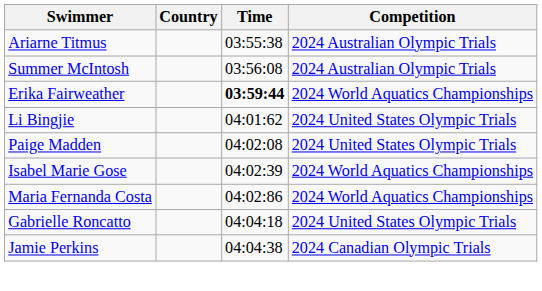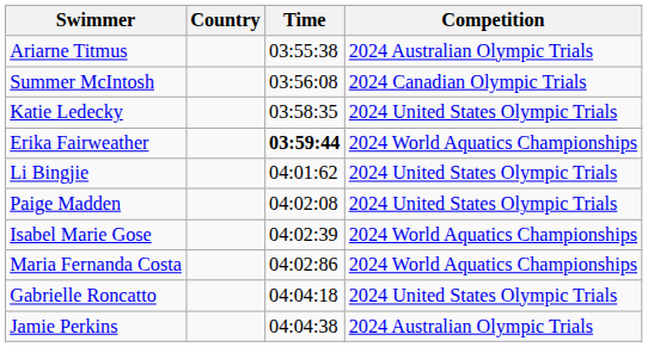 <table class="wikitable sortable mw-collapsible">
 <tr>
 <th scope="col">Swimmer</th>
 <th scope="col">Country</th>
 <th scope="col">Time</th>
 <th scope="col">Competition</th>
 </tr>
 <tr>
 <td><a href='#'>Ariarne Titmus</a></td>
 <td></td>
 <td>03:55:38</td>
 <td><a href='#'>2024 Australian Olympic Trials</a></td>
 </tr>
 <tr>
 <td><a href='#'>Summer McIntosh</a></td>
 <td></td>
 <td>03:56:08</td>
-<td><a href='#'>2024 Australian Olympic Trials</a></td>
+<td><a href='#'>2024 Canadian Olympic Trials</a></td>
+</tr>
+<tr>
+<td><a href='#'>Katie Ledecky</a></td>
+<td></td>
+<td>03:58:35</td>
+<td><a href='#'>2024 United States Olympic Trials</a></td>
 </tr>
 <tr>
 <td><a href='#'>Erika Fairweather</a></td>
 <td></td>
 <td><strong>03:59:44</strong></td>
 <td><a href='#'>2024 World Aquatics Championships</a></td>
 </tr>
 <tr>
 <td><a href='#'>Li Bingjie</a></td>
 <td></td>
 <td>04:01:62</td>
 <td><a href='#'>2024 United States Olympic Trials</a></td>
 </tr>
 <tr>
 <td><a href='#'>Paige Madden</a></td>
 <td></td>
 <td>04:02:08</td>
 <td><a href='#'>2024 United States Olympic Trials</a></td>
 </tr>
 <tr>
 <td><a href='#'>Isabel Marie Gose</a></td>
 <td></td>
 <td>04:02:39</td>
 <td><a href='#'>2024 World Aquatics Championships</a></td>
 </tr>
 <tr>
 <td><a href='#'>Maria Fernanda Costa</a></td>
 <td></td>
 <td>04:02:86</td>
 <td><a href='#'>2024 World Aquatics Championships</a></td>
 </tr>
 <tr>
 <td><a href='#'>Gabrielle Roncatto</a></td>
 <td></td>
 <td>04:04:18</td>
 <td><a href='#'>2024 United States Olympic Trials</a></td>
 </tr>
 <tr>
 <td><a href='#'>Jamie Perkins</a></td>
 <td></td>
 <td>04:04:38</td>
-<td><a href='#'>2024 Canadian Olympic Trials</a></td>
+<td><a href='#'>2024 Australian Olympic Trials</a></td>
 </tr>
 </table>
